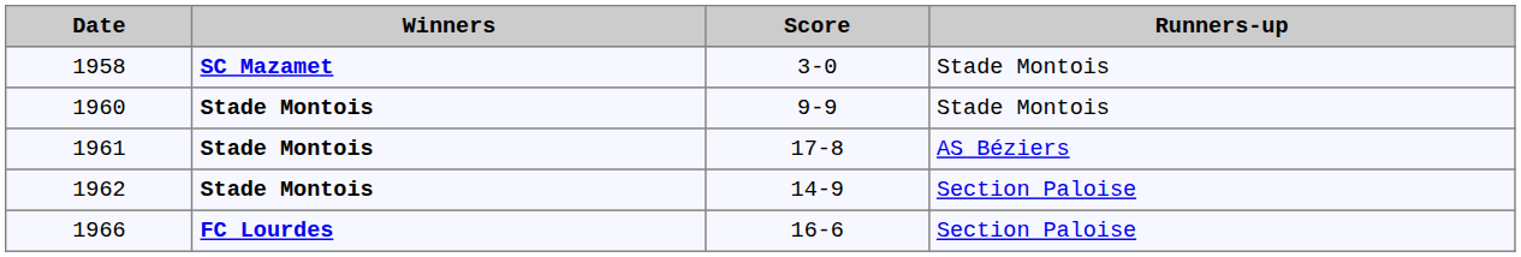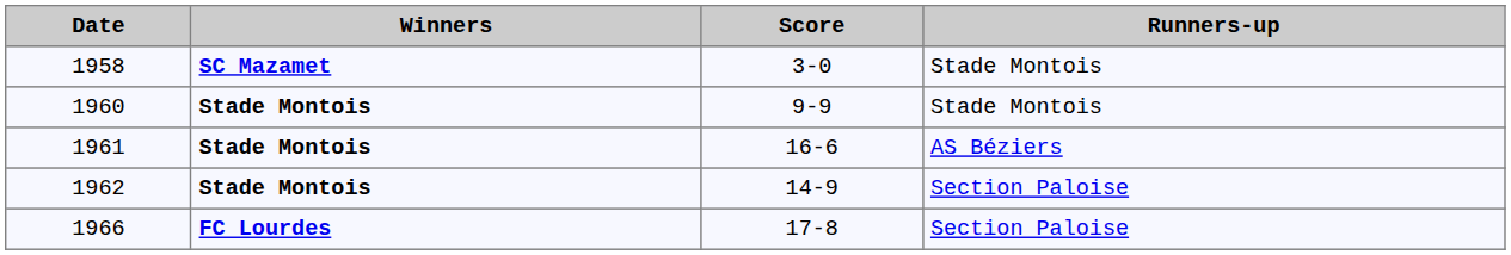 <table cellpadding="4" cellspacing="0" border="1" style="background:#f7f8ff; width:70%; font-size:100%; border:gray solid 1px; border-collapse:collapse;">
 <tr style="background:#ccc;">
 <td align=center><strong>Date</strong></td>
 <td align=center><strong>Winners</strong></td>
 <td align=center><strong>Score</strong></td>
 <td align=center><strong>Runners-up</strong></td>
 </tr>
 <tr>
 <td align=center>1958</td>
 <td><strong><a href='#'>SC Mazamet</a></strong></td>
 <td align=center>3-0</td>
 <td>Stade Montois</td>
 </tr>
 <tr>
 <td align=center>1960</td>
 <td><strong>Stade Montois</strong></td>
 <td align=center>9-9</td>
 <td>Stade Montois</td>
 </tr>
 <tr>
 <td align=center>1961</td>
 <td><strong>Stade Montois</strong></td>
-<td align=center>17-8</td>
+<td align=center>16-6</td>
 <td><a href='#'>AS Béziers</a></td>
 </tr>
 <tr>
 <td align=center>1962</td>
 <td><strong>Stade Montois</strong></td>
 <td align=center>14-9</td>
 <td><a href='#'>Section Paloise</a></td>
 </tr>
 <tr>
 <td align=center>1966</td>
 <td><strong><a href='#'>FC Lourdes</a></strong></td>
-<td align=center>16-6</td>
+<td align=center>17-8</td>
 <td><a href='#'>Section Paloise</a></td>
 </tr>
 </table>
